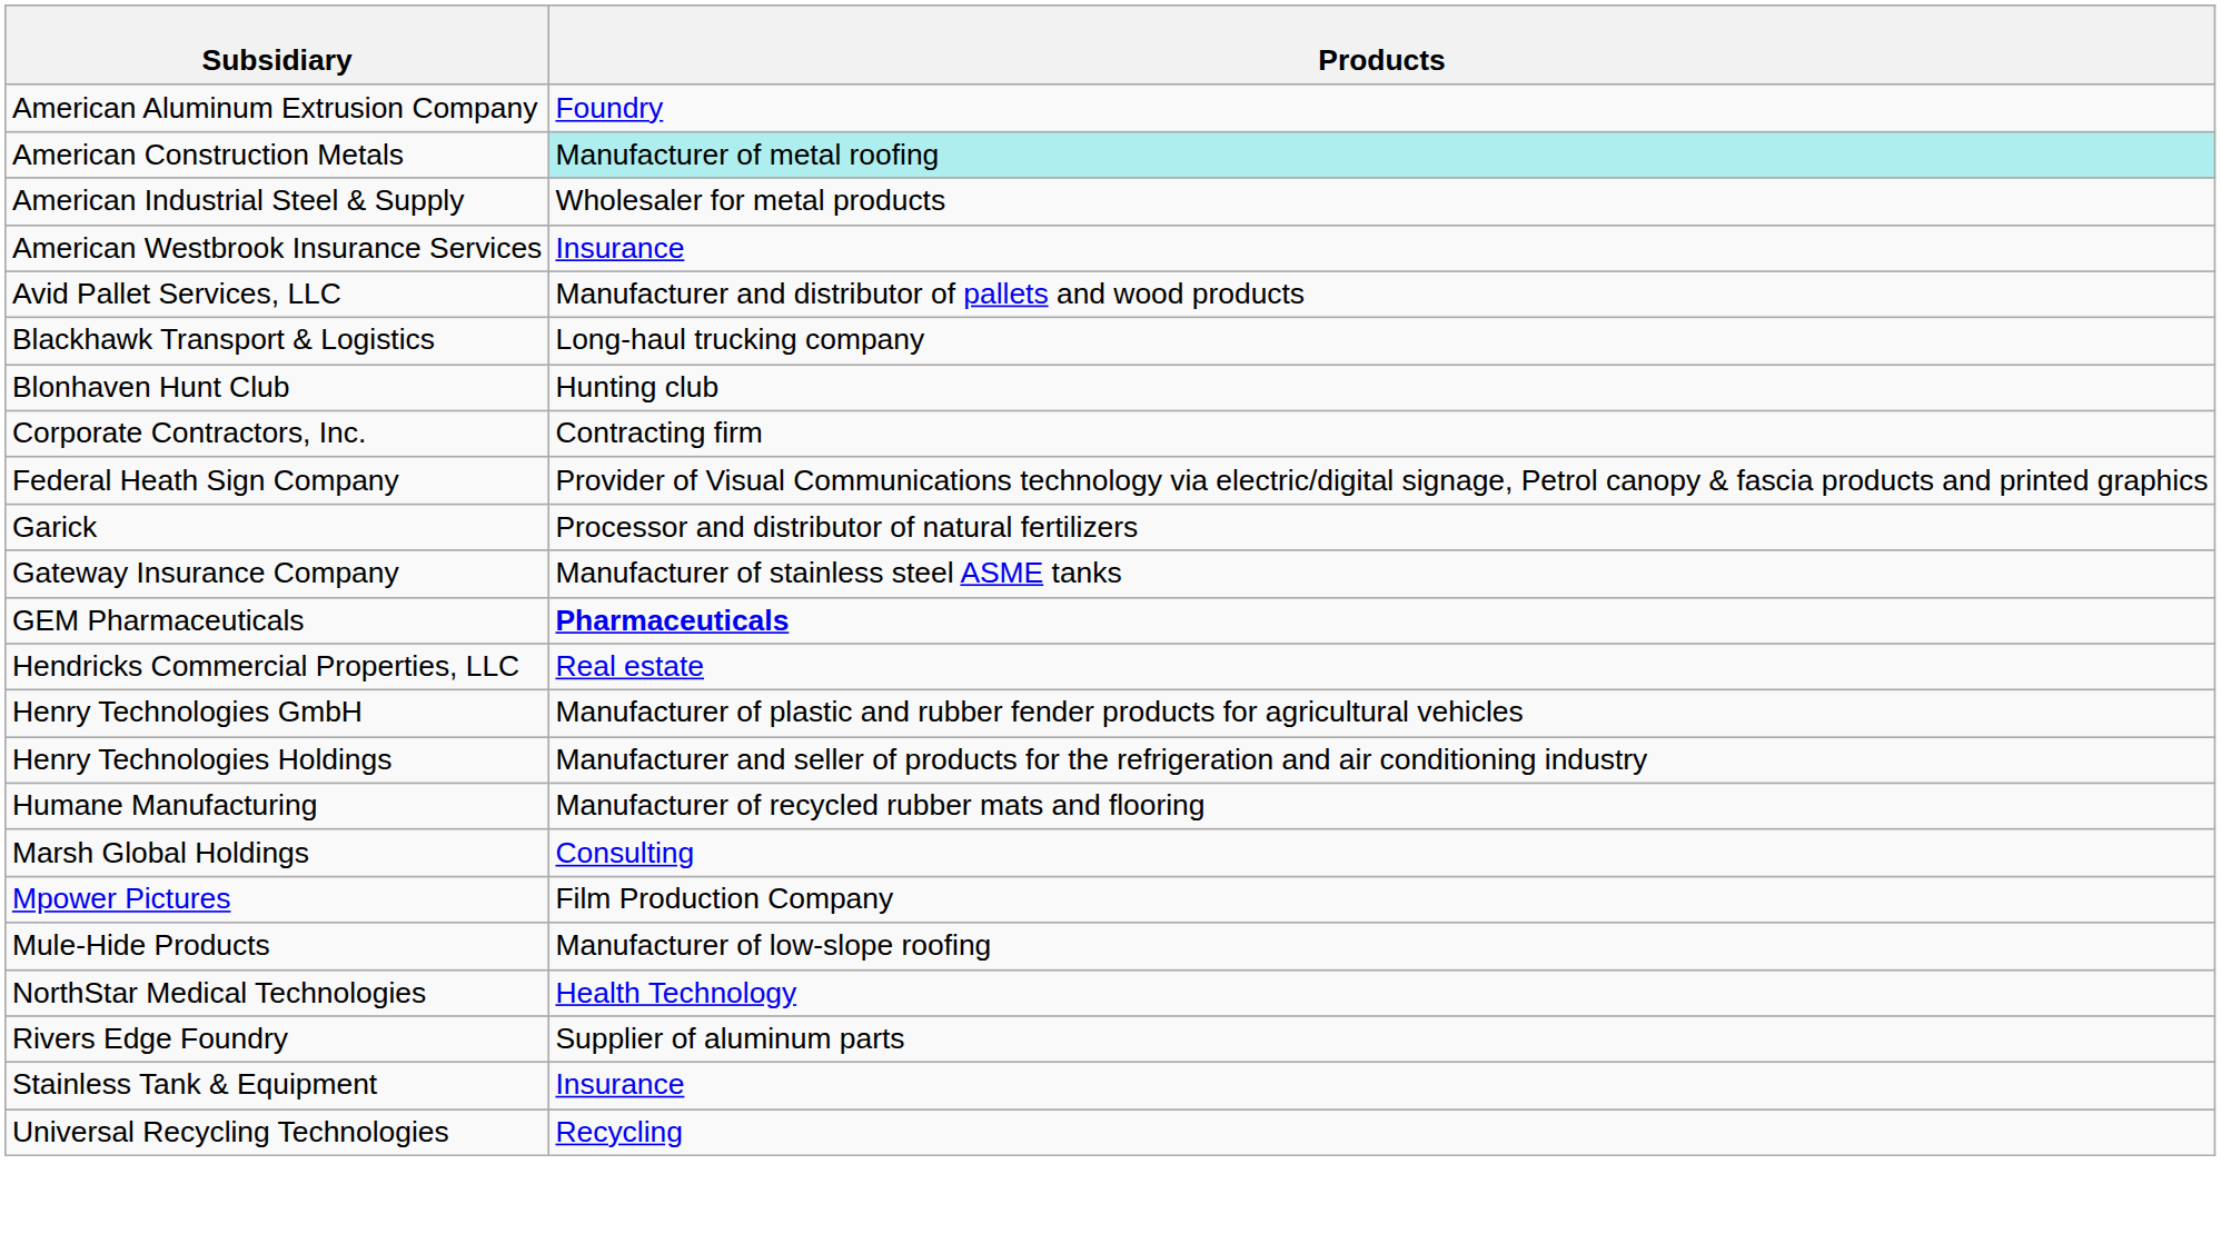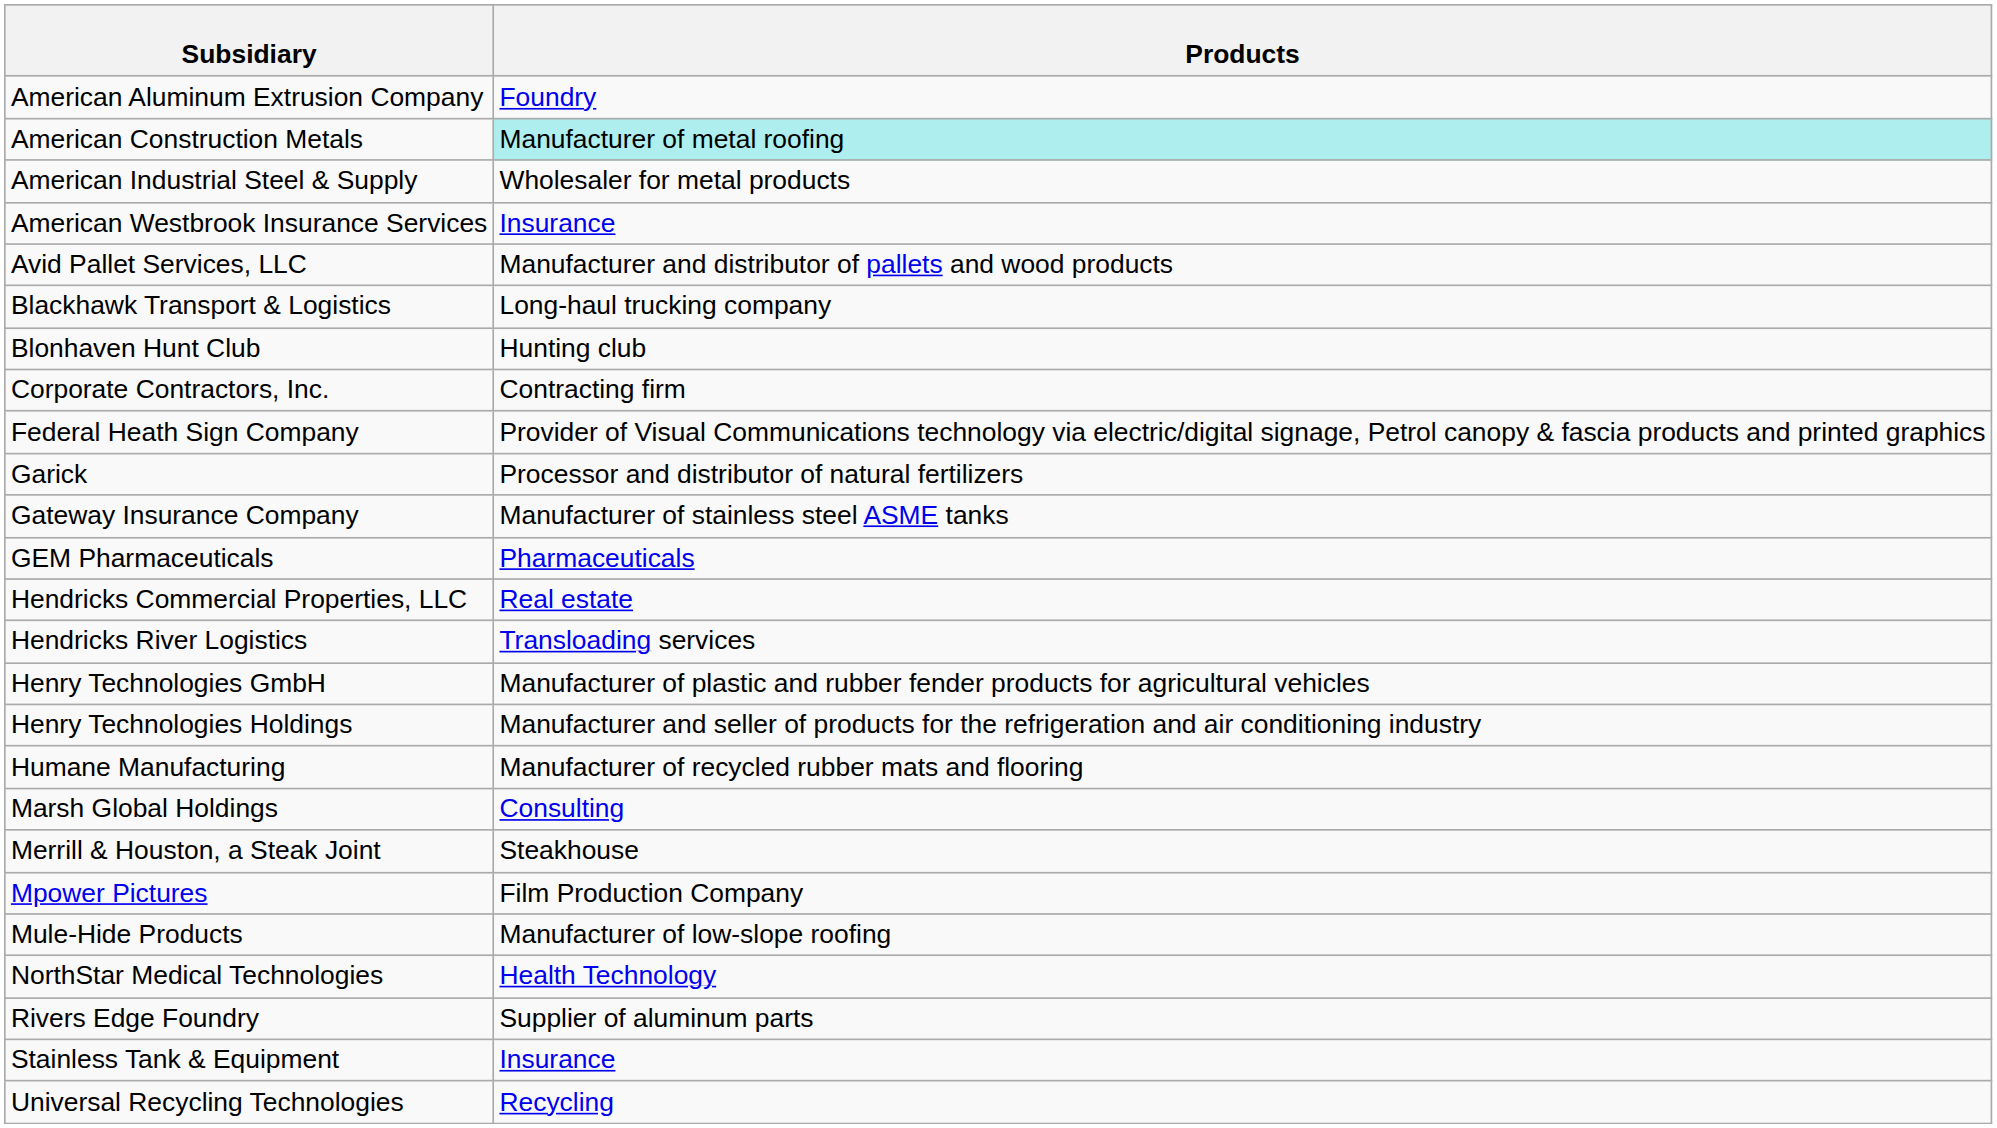 <table class="wikitable" border="1">
 <tr>
 <th><br>Subsidiary</th>
 <th><br>Products</th>
 </tr>
 <tr>
 <td>American Aluminum Extrusion Company</td>
 <td><a href='#'>Foundry</a></td>
 </tr>
 <tr>
 <td>American Construction Metals</td>
 <td style="background: paleturquoise;">Manufacturer of metal roofing</td>
 </tr>
 <tr>
 <td>American Industrial Steel & Supply</td>
 <td>Wholesaler for metal products</td>
 </tr>
 <tr>
 <td>American Westbrook Insurance Services</td>
 <td><a href='#'>Insurance</a></td>
 </tr>
 <tr>
 <td>Avid Pallet Services, LLC</td>
 <td>Manufacturer and distributor of <a href='#'>pallets</a> and wood products</td>
 </tr>
 <tr>
 <td>Blackhawk Transport & Logistics </td>
 <td>Long-haul trucking company</td>
 </tr>
 <tr>
 <td>Blonhaven Hunt Club</td>
 <td>Hunting club</td>
 </tr>
 <tr>
 <td>Corporate Contractors, Inc.</td>
 <td>Contracting firm</td>
 </tr>
 <tr>
 <td>Federal Heath Sign Company</td>
 <td>Provider of Visual Communications technology via electric/digital signage, Petrol canopy & fascia products and printed graphics</td>
 </tr>
 <tr>
 <td>Garick</td>
 <td>Processor and distributor of natural fertilizers</td>
 </tr>
 <tr>
 <td>Gateway Insurance Company</td>
 <td>Manufacturer of stainless steel <a href='#'>ASME</a> tanks</td>
 </tr>
 <tr>
 <td>GEM Pharmaceuticals</td>
-<td><strong><a href='#'>Pharmaceuticals</a></strong></td>
+<td><a href='#'>Pharmaceuticals</a></td>
 </tr>
 <tr>
 <td>Hendricks Commercial Properties, LLC</td>
 <td><a href='#'>Real estate</a></td>
+</tr>
+<tr>
+<td>Hendricks River Logistics</td>
+<td><a href='#'>Transloading</a> services</td>
 </tr>
 <tr>
 <td>Henry Technologies GmbH</td>
 <td>Manufacturer of plastic and rubber fender products for agricultural vehicles</td>
 </tr>
 <tr>
 <td>Henry Technologies Holdings</td>
 <td>Manufacturer and seller of products for the refrigeration and air conditioning industry</td>
 </tr>
 <tr>
 <td>Humane Manufacturing</td>
 <td>Manufacturer of recycled rubber mats and flooring</td>
 </tr>
 <tr>
 <td>Marsh Global Holdings</td>
 <td><a href='#'>Consulting</a></td>
+</tr>
+<tr>
+<td>Merrill & Houston, a Steak Joint</td>
+<td>Steakhouse</td>
 </tr>
 <tr>
 <td><a href='#'>Mpower Pictures</a></td>
 <td>Film Production Company</td>
 </tr>
 <tr>
 <td>Mule-Hide Products</td>
 <td>Manufacturer of low-slope roofing</td>
 </tr>
 <tr>
 <td>NorthStar Medical Technologies</td>
 <td><a href='#'>Health Technology</a></td>
 </tr>
 <tr>
 <td>Rivers Edge Foundry</td>
 <td>Supplier of aluminum parts</td>
 </tr>
 <tr>
 <td>Stainless Tank & Equipment</td>
 <td><a href='#'>Insurance</a></td>
 </tr>
 <tr>
 <td>Universal Recycling Technologies</td>
 <td><a href='#'>Recycling</a></td>
 </tr>
 </table>
